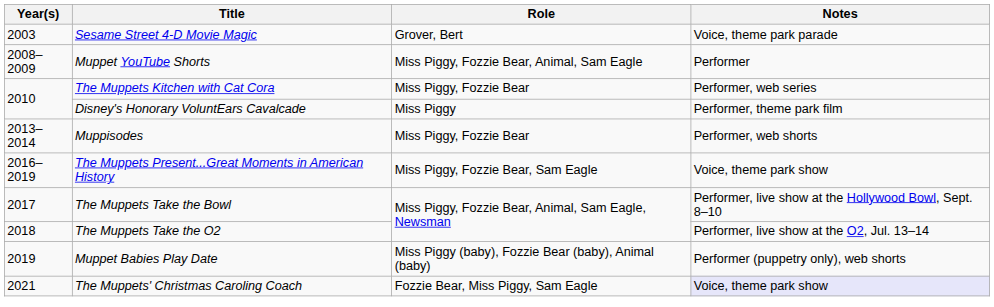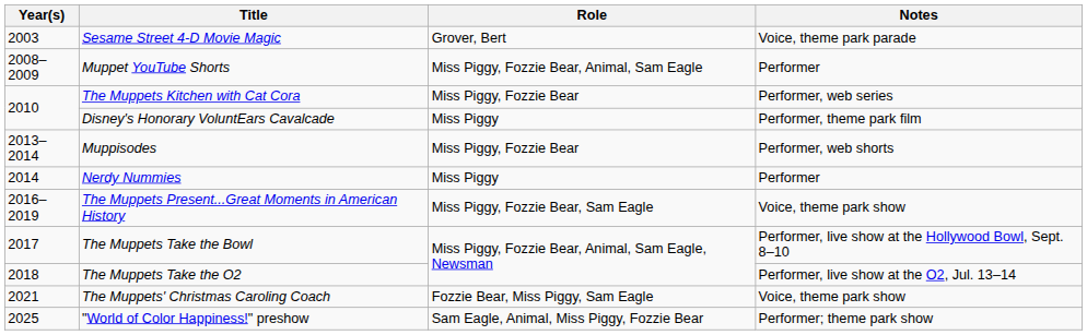 <table class="wikitable">
 <tr>
 <th>Year(s)</th>
 <th>Title</th>
 <th>Role</th>
 <th>Notes</th>
 </tr>
 <tr>
 <td>2003</td>
 <td><em><a href='#'>Sesame Street 4-D Movie Magic</a></em></td>
 <td>Grover, Bert</td>
 <td>Voice, theme park parade</td>
 </tr>
 <tr>
 <td>2008–2009</td>
 <td><em>Muppet <a href='#'>YouTube</a> Shorts</em></td>
 <td>Miss Piggy, Fozzie Bear, Animal, Sam Eagle</td>
 <td>Performer</td>
 </tr>
 <tr>
 <td rowspan="2">2010</td>
 <td><em><a href='#'>The Muppets Kitchen with Cat Cora</a></em></td>
 <td>Miss Piggy, Fozzie Bear</td>
 <td>Performer, web series</td>
 </tr>
 <tr>
 <td><em>Disney's Honorary VoluntEars Cavalcade</em></td>
 <td>Miss Piggy</td>
 <td>Performer, theme park film</td>
 </tr>
 <tr>
 <td>2013–2014</td>
 <td><em>Muppisodes</em></td>
 <td>Miss Piggy, Fozzie Bear</td>
 <td>Performer, web shorts</td>
 </tr>
 <tr>
+<td>2014</td>
+<td><em><a href='#'>Nerdy Nummies</a></em></td>
+<td>Miss Piggy</td>
+<td>Performer</td>
+</tr>
+<tr>
 <td>2016–2019</td>
 <td><em><a href='#'>The Muppets Present...Great Moments in American History</a></em></td>
 <td>Miss Piggy, Fozzie Bear, Sam Eagle</td>
 <td>Voice, theme park show</td>
 </tr>
 <tr>
 <td>2017</td>
 <td><em>The Muppets Take the Bowl</em></td>
 <td rowspan="2">Miss Piggy, Fozzie Bear, Animal, Sam Eagle, <a href='#'>Newsman</a></td>
 <td>Performer, live show at the <a href='#'>Hollywood Bowl</a>, Sept. 8–10<em></em></td>
 </tr>
 <tr>
 <td>2018</td>
 <td><em>The Muppets Take the O2</em></td>
 <td>Performer, live show at the <a href='#'>O2</a>, Jul. 13–14<em></em></td>
 </tr>
 <tr>
-<td>2019</td>
-<td><em>Muppet Babies Play Date</em></td>
-<td>Miss Piggy (baby), Fozzie Bear (baby), Animal (baby)</td>
-<td>Performer (puppetry only), web shorts</td>
-</tr>
-<tr>
 <td>2021</td>
 <td><em>The Muppets' Christmas Caroling Coach</em></td>
 <td>Fozzie Bear, Miss Piggy, Sam Eagle</td>
-<td style="background: lavender;">Voice, theme park show<em></em></td>
+<td>Voice, theme park show<em></em></td>
+</tr>
+<tr>
+<td>2025</td>
+<td>"<a href='#'>World of Color Happiness!</a>" preshow</td>
+<td>Sam Eagle, Animal, Miss Piggy, Fozzie Bear</td>
+<td>Performer; theme park show</td>
 </tr>
 </table>
